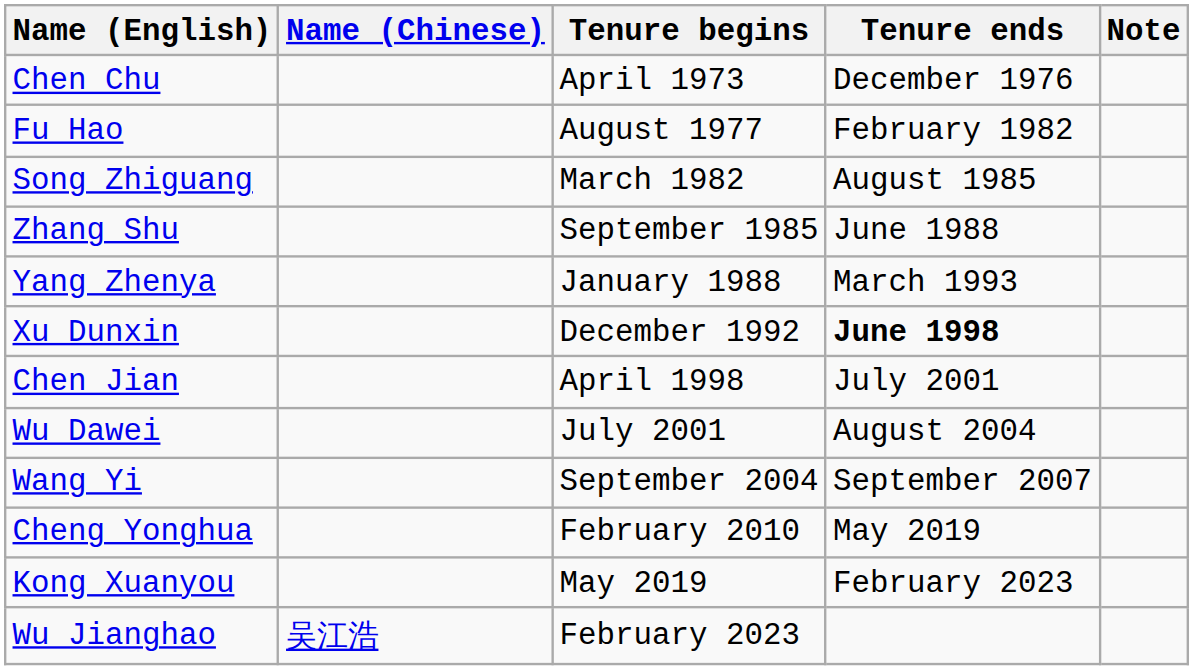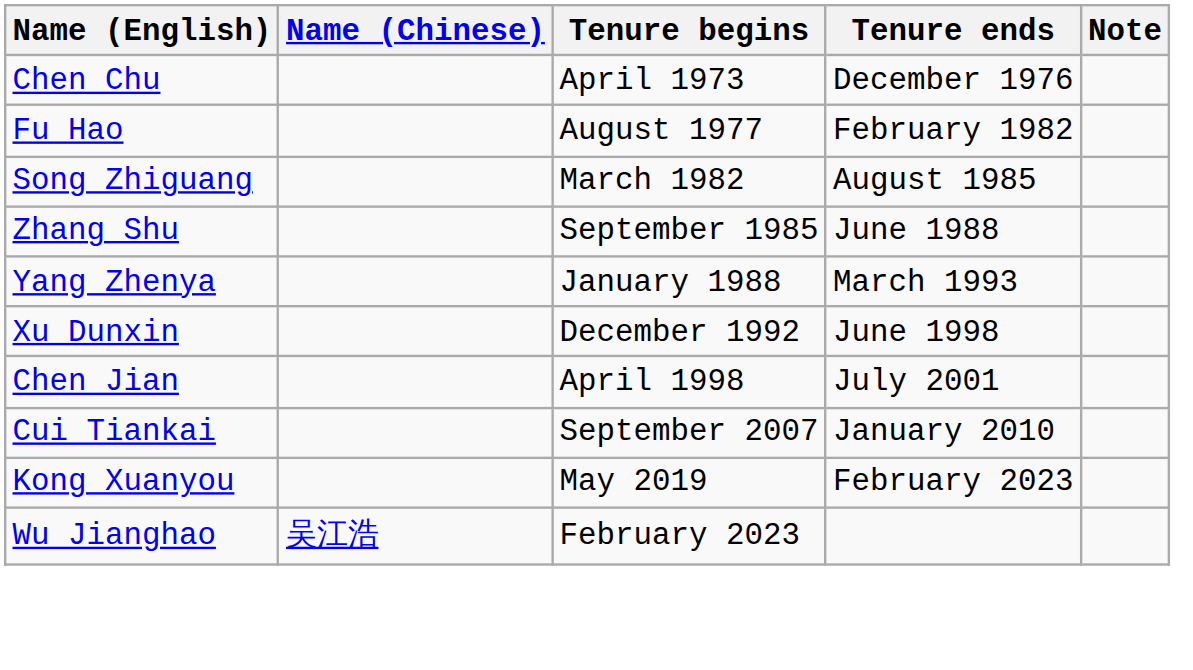 <table class="wikitable">
 <tr>
 <th>Name (English)</th>
 <th><a href='#'>Name (Chinese)</a></th>
 <th>Tenure begins</th>
 <th>Tenure ends</th>
 <th>Note</th>
 </tr>
 <tr>
 <td><a href='#'>Chen Chu</a></td>
 <td></td>
 <td>April 1973</td>
 <td>December 1976</td>
 <td></td>
 </tr>
 <tr>
 <td><a href='#'>Fu Hao</a></td>
 <td></td>
 <td>August 1977</td>
 <td>February 1982</td>
 <td></td>
 </tr>
 <tr>
 <td><a href='#'>Song Zhiguang</a></td>
 <td></td>
 <td>March 1982</td>
 <td>August 1985</td>
 <td></td>
 </tr>
 <tr>
 <td><a href='#'>Zhang Shu</a></td>
 <td></td>
 <td>September 1985</td>
 <td>June 1988</td>
 <td></td>
 </tr>
 <tr>
 <td><a href='#'>Yang Zhenya</a></td>
 <td></td>
 <td>January 1988</td>
 <td>March 1993</td>
 <td></td>
 </tr>
 <tr>
 <td><a href='#'>Xu Dunxin</a></td>
 <td></td>
 <td>December 1992</td>
-<td><strong>June 1998</strong></td>
+<td>June 1998</td>
 <td></td>
 </tr>
 <tr>
 <td><a href='#'>Chen Jian</a></td>
 <td></td>
 <td>April 1998</td>
 <td>July 2001</td>
 <td></td>
 </tr>
 <tr>
-<td><a href='#'>Wu Dawei</a></td>
+<td><a href='#'>Cui Tiankai</a></td>
 <td></td>
-<td>July 2001</td>
-<td>August 2004</td>
-<td></td>
-</tr>
-<tr>
-<td><a href='#'>Wang Yi</a></td>
-<td></td>
-<td>September 2004</td>
 <td>September 2007</td>
-<td></td>
-</tr>
-<tr>
-<td><a href='#'>Cheng Yonghua</a></td>
-<td></td>
-<td>February 2010</td>
-<td>May 2019</td>
+<td>January 2010</td>
 <td></td>
 </tr>
 <tr>
 <td><a href='#'>Kong Xuanyou</a></td>
 <td></td>
 <td>May 2019</td>
 <td>February 2023</td>
 <td></td>
 </tr>
 <tr>
 <td><a href='#'>Wu Jianghao</a></td>
 <td><a href='#'>吴江浩</a></td>
 <td>February 2023</td>
 <td></td>
 <td></td>
 </tr>
 </table>
